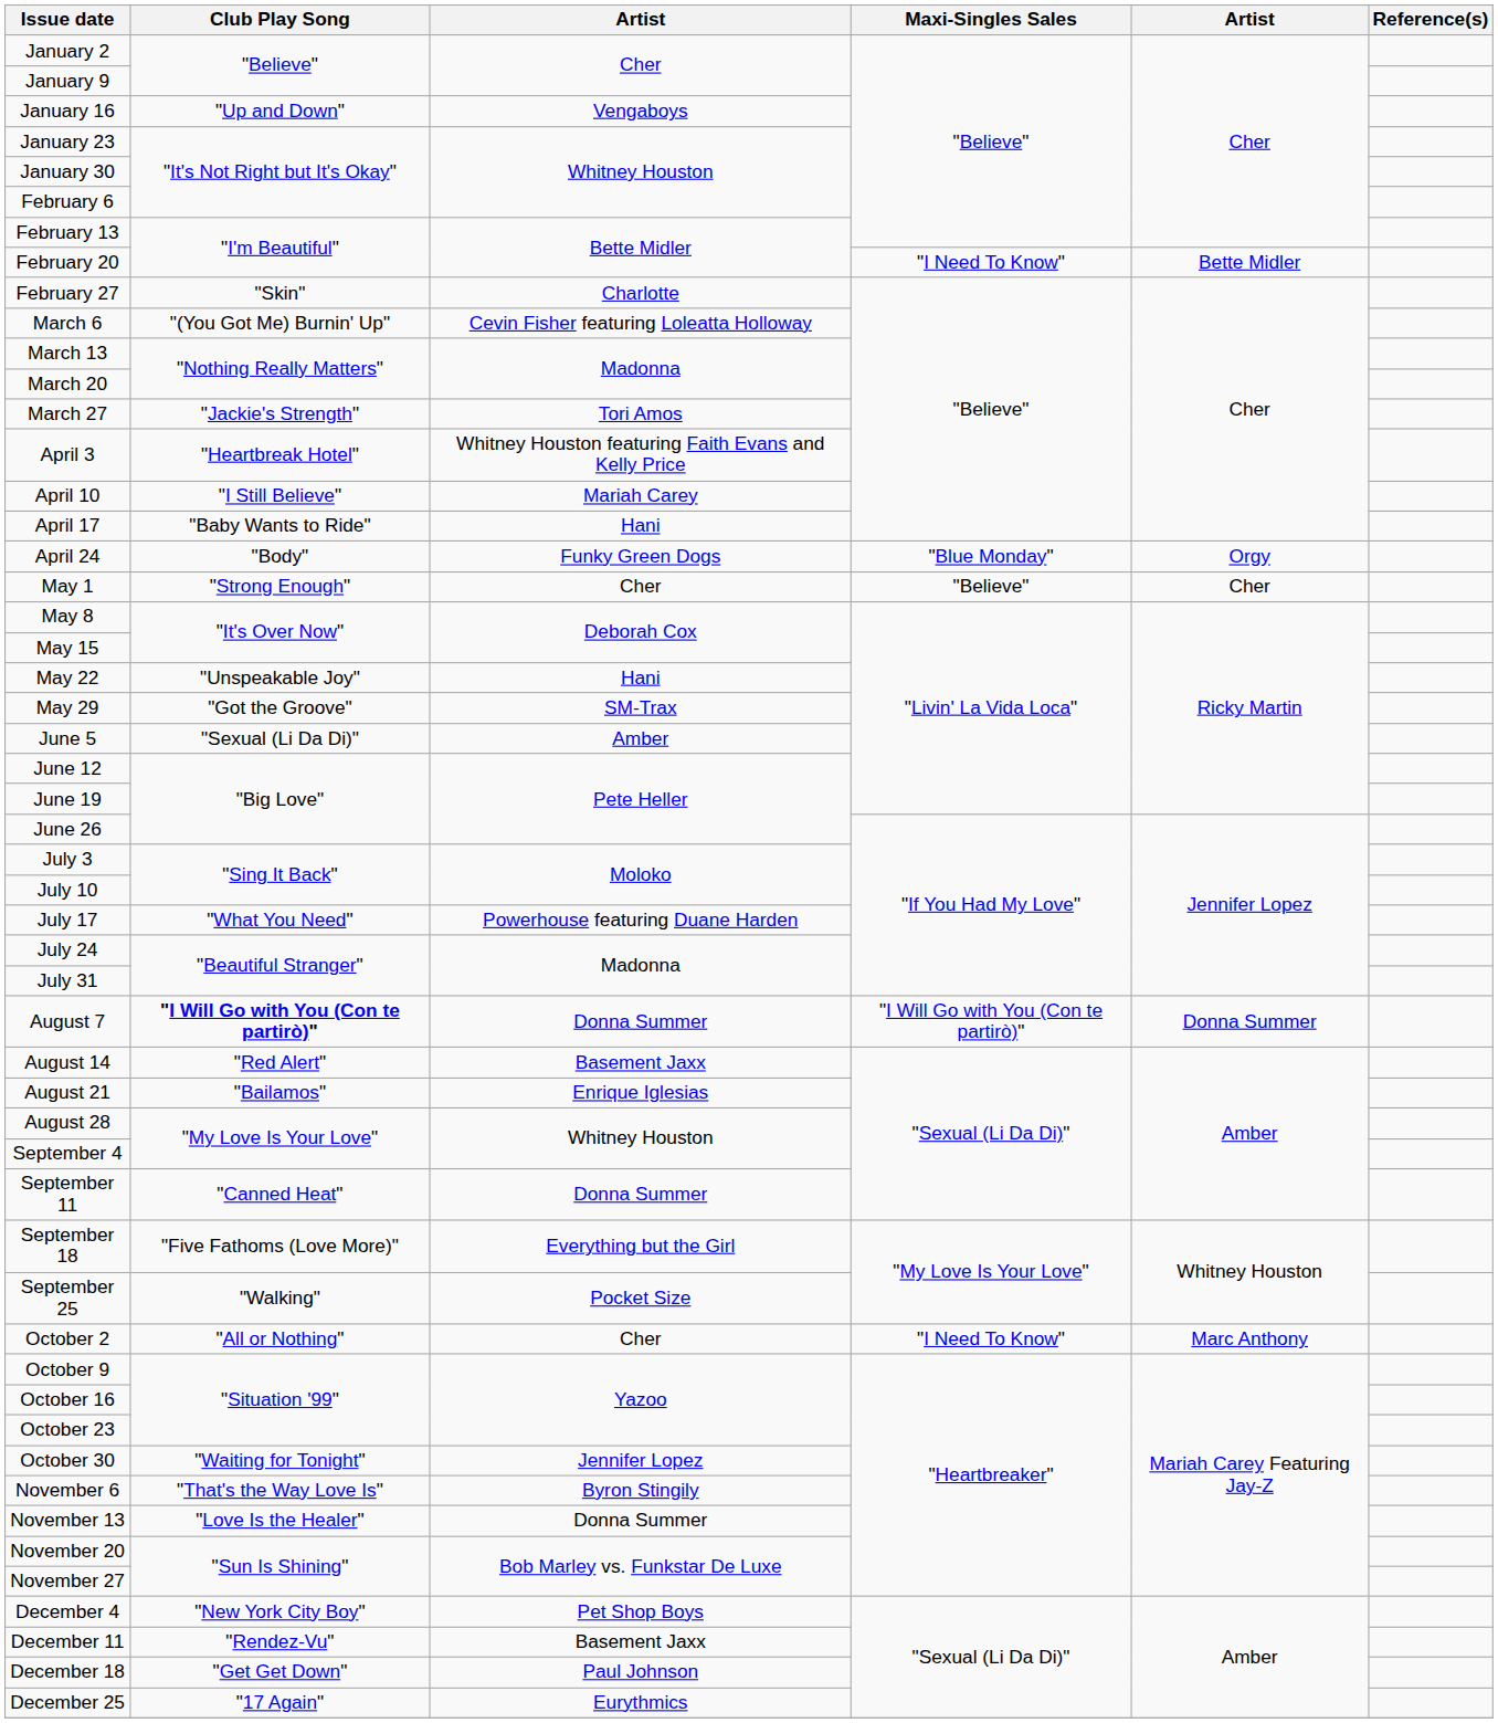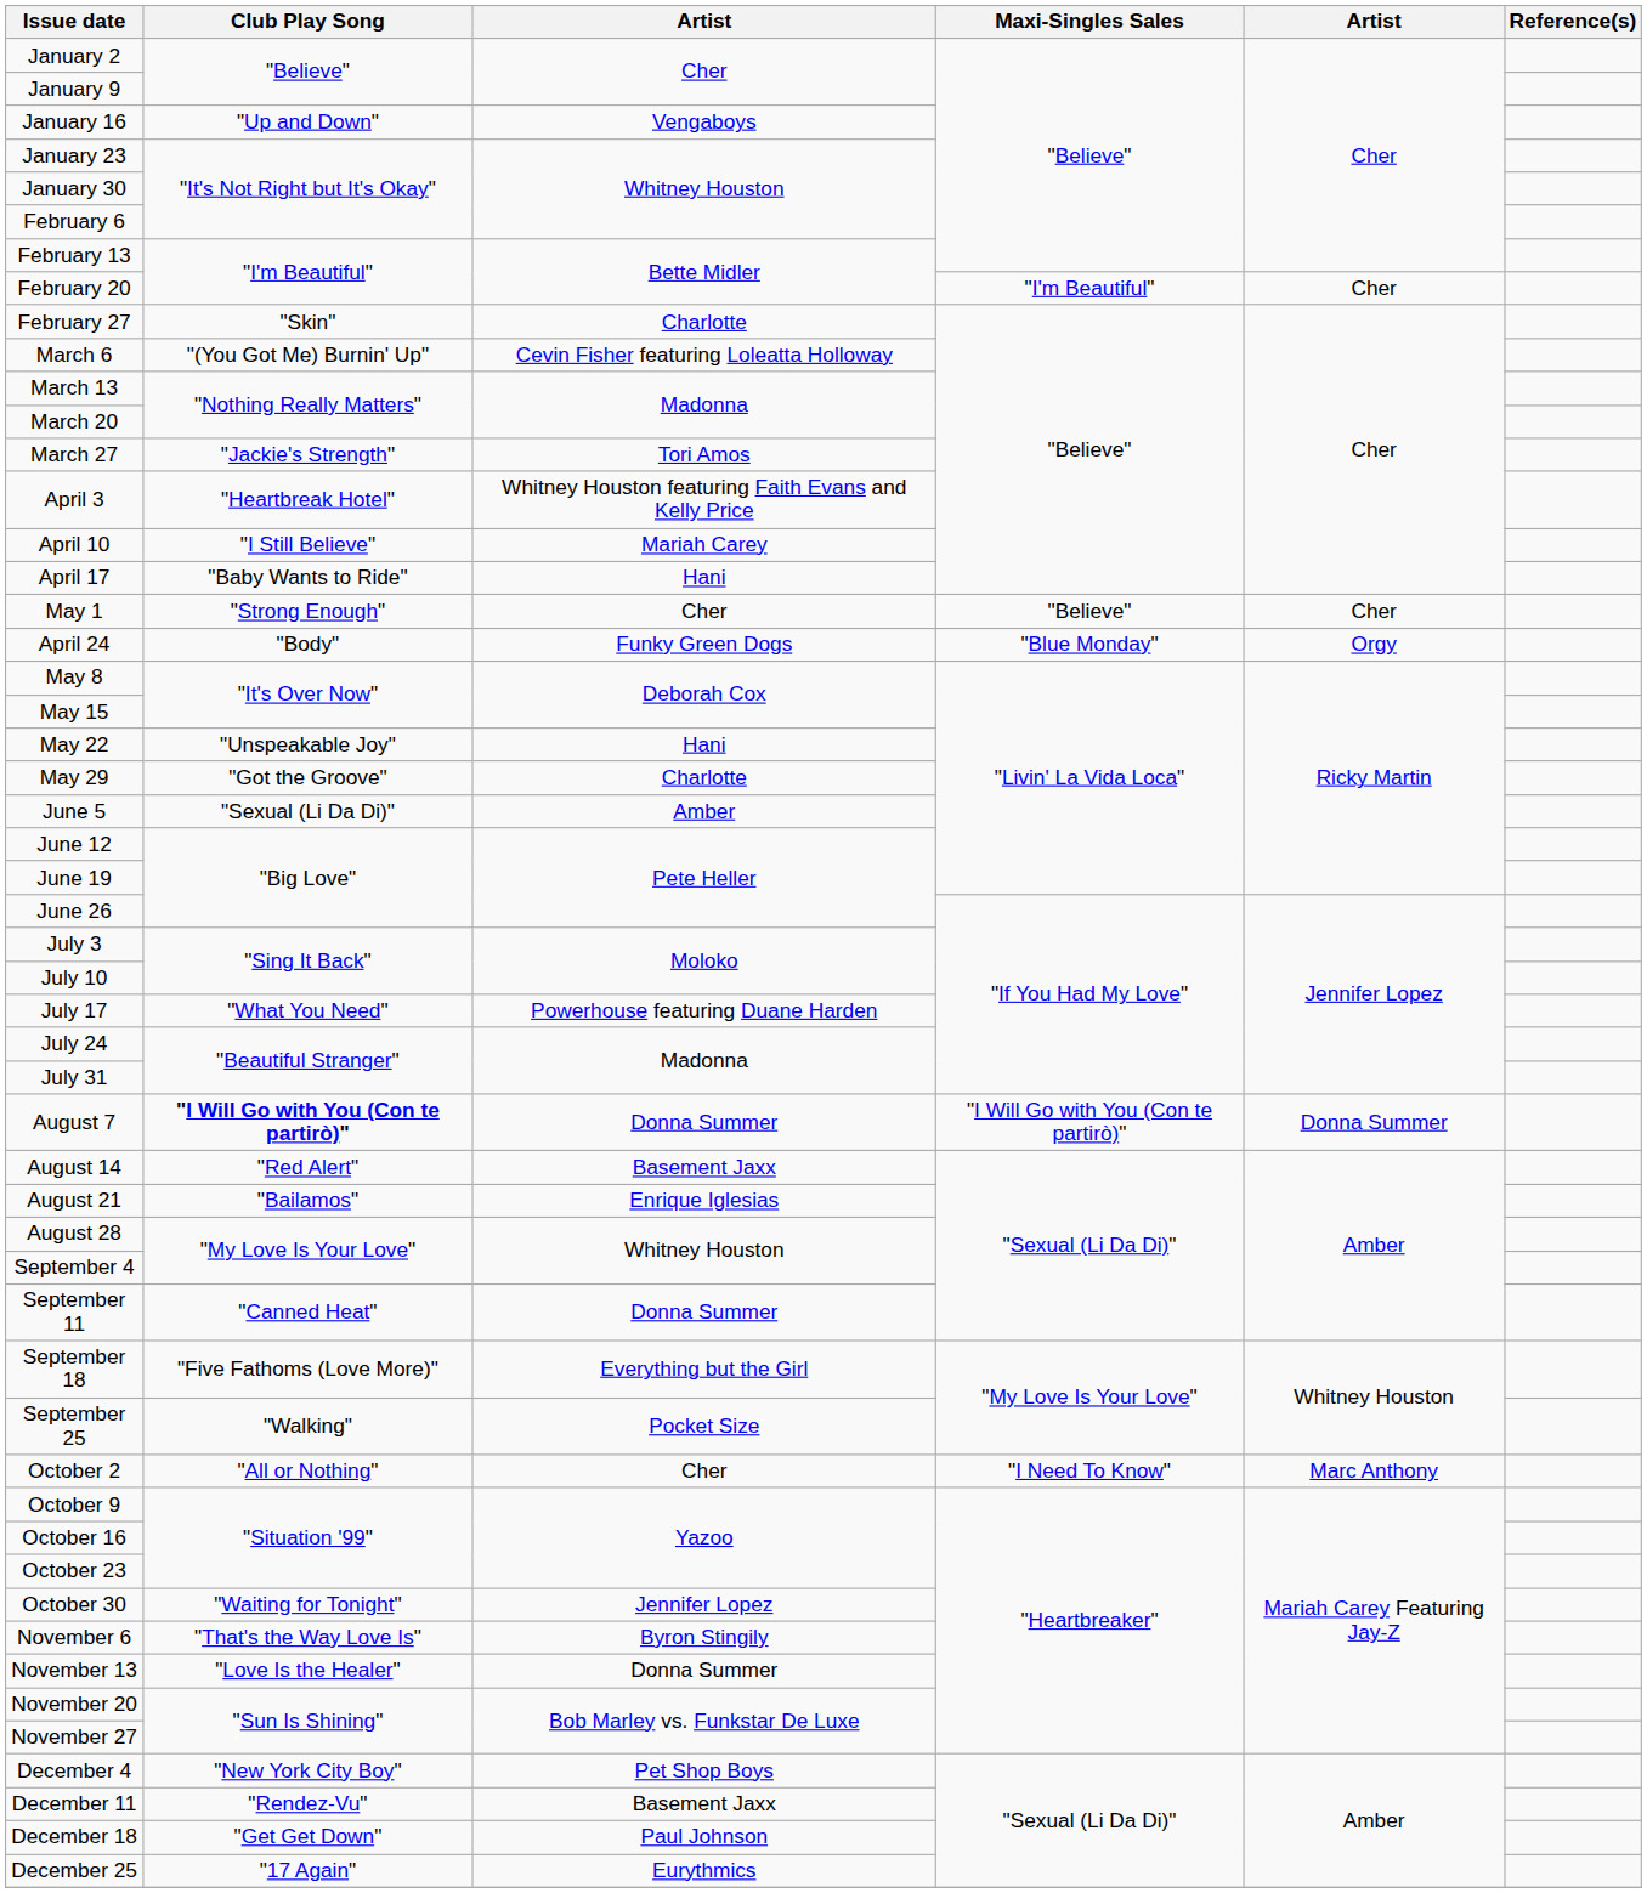 <table class="wikitable" style="text-align: center;">
 <tr>
 <th>Issue date</th>
 <th>Club Play Song</th>
 <th>Artist</th>
 <th>Maxi-Singles Sales</th>
 <th>Artist</th>
 <th>Reference(s)</th>
 </tr>
 <tr>
 <td>January 2</td>
 <td rowspan="2">"<a href='#'>Believe</a>"</td>
 <td rowspan="2"><a href='#'>Cher</a></td>
 <td rowspan="7">"<a href='#'>Believe</a>"</td>
 <td rowspan="7"><a href='#'>Cher</a></td>
 <td></td>
 </tr>
 <tr>
 <td>January 9</td>
 <td></td>
 </tr>
 <tr>
 <td>January 16</td>
 <td>"<a href='#'>Up and Down</a>"</td>
 <td><a href='#'>Vengaboys</a></td>
 <td></td>
 </tr>
 <tr>
 <td>January 23</td>
 <td rowspan="3">"<a href='#'>It's Not Right but It's Okay</a>"</td>
 <td rowspan="3"><a href='#'>Whitney Houston</a></td>
 <td></td>
 </tr>
 <tr>
 <td>January 30</td>
 <td></td>
 </tr>
 <tr>
 <td>February 6</td>
 <td></td>
 </tr>
 <tr>
 <td>February 13</td>
 <td rowspan="2">"<a href='#'>I'm Beautiful</a>"</td>
 <td rowspan="2"><a href='#'>Bette Midler</a></td>
 <td></td>
 </tr>
 <tr>
 <td>February 20</td>
-<td>"<a href='#'>I Need To Know</a>"</td>
-<td><a href='#'>Bette Midler</a></td>
+<td>"<a href='#'>I'm Beautiful</a>"</td>
+<td>Cher</td>
 <td></td>
 </tr>
 <tr>
 <td>February 27</td>
 <td>"Skin"</td>
 <td><a href='#'>Charlotte</a></td>
 <td rowspan="8">"Believe"</td>
 <td rowspan="8">Cher</td>
 <td></td>
 </tr>
 <tr>
 <td>March 6</td>
 <td>"(You Got Me) Burnin' Up"</td>
 <td><a href='#'>Cevin Fisher</a> featuring <a href='#'>Loleatta Holloway</a></td>
 <td></td>
 </tr>
 <tr>
 <td>March 13</td>
 <td rowspan="2">"<a href='#'>Nothing Really Matters</a>"</td>
 <td rowspan="2"><a href='#'>Madonna</a></td>
 <td></td>
 </tr>
 <tr>
 <td>March 20</td>
 <td></td>
 </tr>
 <tr>
 <td>March 27</td>
 <td>"<a href='#'>Jackie's Strength</a>"</td>
 <td><a href='#'>Tori Amos</a></td>
 <td></td>
 </tr>
 <tr>
 <td>April 3</td>
 <td>"<a href='#'>Heartbreak Hotel</a>"</td>
 <td>Whitney Houston featuring <a href='#'>Faith Evans</a> and <a href='#'>Kelly Price</a></td>
 <td></td>
 </tr>
 <tr>
 <td>April 10</td>
 <td>"<a href='#'>I Still Believe</a>"</td>
 <td><a href='#'>Mariah Carey</a></td>
 <td></td>
 </tr>
 <tr>
 <td>April 17</td>
 <td>"Baby Wants to Ride"</td>
 <td><a href='#'>Hani</a></td>
 <td></td>
 </tr>
 <tr>
+<td>May 1</td>
+<td>"<a href='#'>Strong Enough</a>"</td>
+<td>Cher</td>
+<td>"Believe"</td>
+<td>Cher</td>
+<td></td>
+</tr>
+<tr>
 <td>April 24</td>
 <td>"Body"</td>
 <td><a href='#'>Funky Green Dogs</a></td>
 <td>"<a href='#'>Blue Monday</a>"</td>
 <td><a href='#'>Orgy</a></td>
-<td></td>
-</tr>
-<tr>
-<td>May 1</td>
-<td>"<a href='#'>Strong Enough</a>"</td>
-<td>Cher</td>
-<td>"Believe"</td>
-<td>Cher</td>
 <td></td>
 </tr>
 <tr>
 <td>May 8</td>
 <td rowspan="2">"<a href='#'>It's Over Now</a>"</td>
 <td rowspan="2"><a href='#'>Deborah Cox</a></td>
 <td rowspan="7">"<a href='#'>Livin' La Vida Loca</a>"</td>
 <td rowspan="7"><a href='#'>Ricky Martin</a></td>
 <td></td>
 </tr>
 <tr>
 <td>May 15</td>
 <td></td>
 </tr>
 <tr>
 <td>May 22</td>
 <td>"Unspeakable Joy"</td>
 <td><a href='#'>Hani</a></td>
 <td></td>
 </tr>
 <tr>
 <td>May 29</td>
 <td>"Got the Groove"</td>
-<td><a href='#'>SM-Trax</a></td>
+<td><a href='#'>Charlotte</a></td>
 <td></td>
 </tr>
 <tr>
 <td>June 5</td>
 <td>"Sexual (Li Da Di)"</td>
 <td><a href='#'>Amber</a></td>
 <td></td>
 </tr>
 <tr>
 <td>June 12</td>
 <td rowspan="3">"Big Love"</td>
 <td rowspan="3"><a href='#'>Pete Heller</a></td>
 <td></td>
 </tr>
 <tr>
 <td>June 19</td>
 <td></td>
 </tr>
 <tr>
 <td>June 26</td>
 <td rowspan="6">"<a href='#'>If You Had My Love</a>"</td>
 <td rowspan="6"><a href='#'>Jennifer Lopez</a></td>
 <td></td>
 </tr>
 <tr>
 <td>July 3</td>
 <td rowspan="2">"<a href='#'>Sing It Back</a>"</td>
 <td rowspan="2"><a href='#'>Moloko</a></td>
 <td></td>
 </tr>
 <tr>
 <td>July 10</td>
 <td></td>
 </tr>
 <tr>
 <td>July 17</td>
 <td>"<a href='#'>What You Need</a>"</td>
 <td><a href='#'>Powerhouse</a> featuring <a href='#'>Duane Harden</a></td>
 <td></td>
 </tr>
 <tr>
 <td>July 24</td>
 <td rowspan="2">"<a href='#'>Beautiful Stranger</a>"</td>
 <td rowspan="2">Madonna</td>
 <td></td>
 </tr>
 <tr>
 <td>July 31</td>
 <td></td>
 </tr>
 <tr>
 <td>August 7</td>
 <td><strong>"<a href='#'>I Will Go with You (Con te partirò)</a>"</strong></td>
 <td><a href='#'>Donna Summer</a></td>
 <td>"<a href='#'>I Will Go with You (Con te partirò)</a>"</td>
 <td><a href='#'>Donna Summer</a></td>
 <td></td>
 </tr>
 <tr>
 <td>August 14</td>
 <td>"<a href='#'>Red Alert</a>"</td>
 <td><a href='#'>Basement Jaxx</a></td>
 <td rowspan="5">"<a href='#'>Sexual (Li Da Di)</a>"</td>
 <td rowspan="5"><a href='#'>Amber</a></td>
 <td></td>
 </tr>
 <tr>
 <td>August 21</td>
 <td>"<a href='#'>Bailamos</a>"</td>
 <td><a href='#'>Enrique Iglesias</a></td>
 <td></td>
 </tr>
 <tr>
 <td>August 28</td>
 <td rowspan="2">"<a href='#'>My Love Is Your Love</a>"</td>
 <td rowspan="2">Whitney Houston</td>
 <td></td>
 </tr>
 <tr>
 <td>September 4</td>
 <td></td>
 </tr>
 <tr>
 <td>September 11</td>
 <td>"<a href='#'>Canned Heat</a>"</td>
 <td><a href='#'>Donna Summer</a></td>
 <td></td>
 </tr>
 <tr>
 <td>September 18</td>
 <td>"Five Fathoms (Love More)"</td>
 <td><a href='#'>Everything but the Girl</a></td>
 <td rowspan="2">"<a href='#'>My Love Is Your Love</a>"</td>
 <td rowspan="2">Whitney Houston</td>
 <td></td>
 </tr>
 <tr>
 <td>September 25</td>
 <td>"Walking"</td>
 <td><a href='#'>Pocket Size</a></td>
 <td></td>
 </tr>
 <tr>
 <td>October 2</td>
 <td>"<a href='#'>All or Nothing</a>"</td>
 <td>Cher</td>
 <td>"<a href='#'>I Need To Know</a>"</td>
 <td><a href='#'>Marc Anthony</a></td>
 <td></td>
 </tr>
 <tr>
 <td>October 9</td>
 <td rowspan="3">"<a href='#'>Situation '99</a>"</td>
 <td rowspan="3"><a href='#'>Yazoo</a></td>
 <td rowspan="8">"<a href='#'>Heartbreaker</a>"</td>
 <td rowspan="8"><a href='#'>Mariah Carey</a> Featuring <a href='#'>Jay-Z</a></td>
 <td></td>
 </tr>
 <tr>
 <td>October 16</td>
 <td></td>
 </tr>
 <tr>
 <td>October 23</td>
 <td></td>
 </tr>
 <tr>
 <td>October 30</td>
 <td>"<a href='#'>Waiting for Tonight</a>"</td>
 <td><a href='#'>Jennifer Lopez</a></td>
 <td></td>
 </tr>
 <tr>
 <td>November 6</td>
 <td>"<a href='#'>That's the Way Love Is</a>"</td>
 <td><a href='#'>Byron Stingily</a></td>
 <td></td>
 </tr>
 <tr>
 <td>November 13</td>
 <td>"<a href='#'>Love Is the Healer</a>"</td>
 <td>Donna Summer</td>
 <td></td>
 </tr>
 <tr>
 <td>November 20</td>
 <td rowspan="2">"<a href='#'>Sun Is Shining</a>"</td>
 <td rowspan="2"><a href='#'>Bob Marley</a> vs. <a href='#'>Funkstar De Luxe</a></td>
 <td></td>
 </tr>
 <tr>
 <td>November 27</td>
 <td></td>
 </tr>
 <tr>
 <td>December 4</td>
 <td>"<a href='#'>New York City Boy</a>"</td>
 <td><a href='#'>Pet Shop Boys</a></td>
 <td rowspan="4">"Sexual (Li Da Di)"</td>
 <td rowspan="4">Amber</td>
 <td></td>
 </tr>
 <tr>
 <td>December 11</td>
 <td>"<a href='#'>Rendez-Vu</a>"</td>
 <td>Basement Jaxx</td>
 <td></td>
 </tr>
 <tr>
 <td>December 18</td>
 <td>"<a href='#'>Get Get Down</a>"</td>
 <td><a href='#'>Paul Johnson</a></td>
 <td></td>
 </tr>
 <tr>
 <td>December 25</td>
 <td>"<a href='#'>17 Again</a>"</td>
 <td><a href='#'>Eurythmics</a></td>
 <td></td>
 </tr>
 <tr>
 </tr>
 </table>
